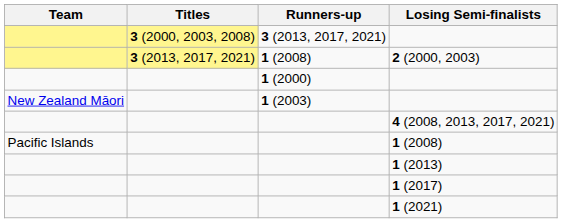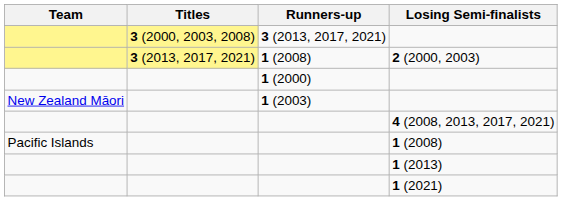 <table class="wikitable sortable">
 <tr>
 <th>Team</th>
 <th>Titles</th>
 <th>Runners-up</th>
 <th>Losing Semi-finalists</th>
 </tr>
 <tr>
 <td style="background:#fff68f"><strong></strong></td>
 <td style="background:#fff68f"><strong>3</strong> (2000, 2003, 2008)</td>
 <td><strong>3</strong> (2013, 2017, 2021)</td>
 <td></td>
 </tr>
 <tr>
 <td style="background:#fff68f"><strong></strong></td>
 <td style="background:#fff68f"><strong>3</strong> (2013, 2017, 2021)</td>
 <td><strong>1</strong> (2008)</td>
 <td><strong>2</strong> (2000, 2003)</td>
 </tr>
 <tr>
 <td></td>
 <td></td>
 <td><strong>1</strong> (2000)</td>
 <td></td>
 </tr>
 <tr>
 <td> <a href='#'>New Zealand Māori</a></td>
 <td></td>
 <td><strong>1</strong> (2003)</td>
 <td></td>
 </tr>
 <tr>
 <td></td>
 <td></td>
 <td></td>
 <td><strong>4</strong> (2008, 2013, 2017, 2021)</td>
 </tr>
 <tr>
 <td>Pacific Islands</td>
 <td></td>
 <td></td>
 <td><strong>1</strong> (2008)</td>
 </tr>
 <tr>
 <td></td>
 <td></td>
 <td></td>
 <td><strong>1</strong> (2013)</td>
 </tr>
 <tr>
 <td></td>
 <td></td>
 <td></td>
-<td><strong>1</strong> (2017)</td>
-</tr>
-<tr>
-<td></td>
-<td></td>
-<td></td>
 <td><strong>1</strong> (2021)</td>
 </tr>
 </table>
